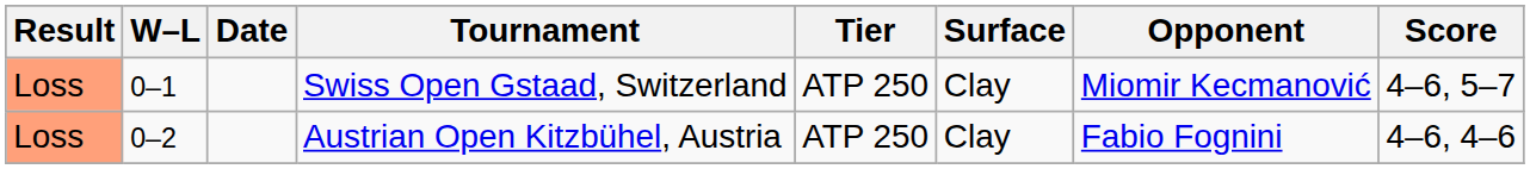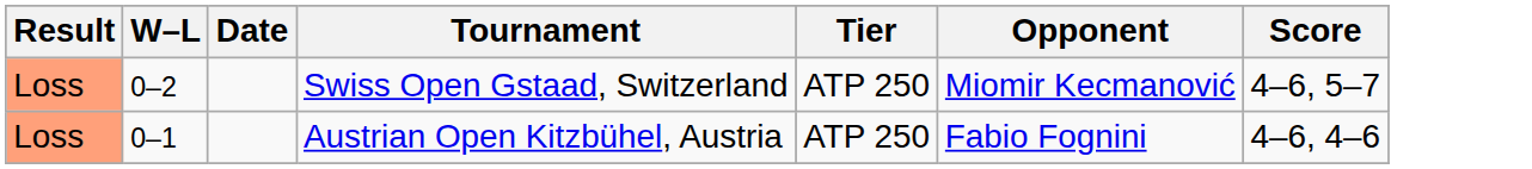 <table class="sortable wikitable">
 <tr>
 <th>Result</th>
 <th class="unsortable">W–L</th>
 <th>Date</th>
 <th>Tournament</th>
 <th>Tier</th>
-<th>Surface</th>
 <th>Opponent</th>
 <th class="unsortable">Score</th>
 </tr>
 <tr>
 <td bgcolor=FFA07A>Loss</td>
-<td><small>0–1</small></td>
+<td><small>0–2</small></td>
 <td><a href='#'></a></td>
 <td><a href='#'>Swiss Open Gstaad</a>, Switzerland</td>
 <td>ATP 250</td>
-<td>Clay</td>
 <td> <a href='#'>Miomir Kecmanović</a></td>
 <td>4–6, 5–7</td>
 </tr>
 <tr>
 <td bgcolor=FFA07A>Loss</td>
-<td><small>0–2</small></td>
+<td><small>0–1</small></td>
 <td><a href='#'></a></td>
 <td><a href='#'>Austrian Open Kitzbühel</a>, Austria</td>
 <td>ATP 250</td>
-<td>Clay</td>
 <td> <a href='#'>Fabio Fognini</a></td>
 <td>4–6, 4–6</td>
 </tr>
 </table>
